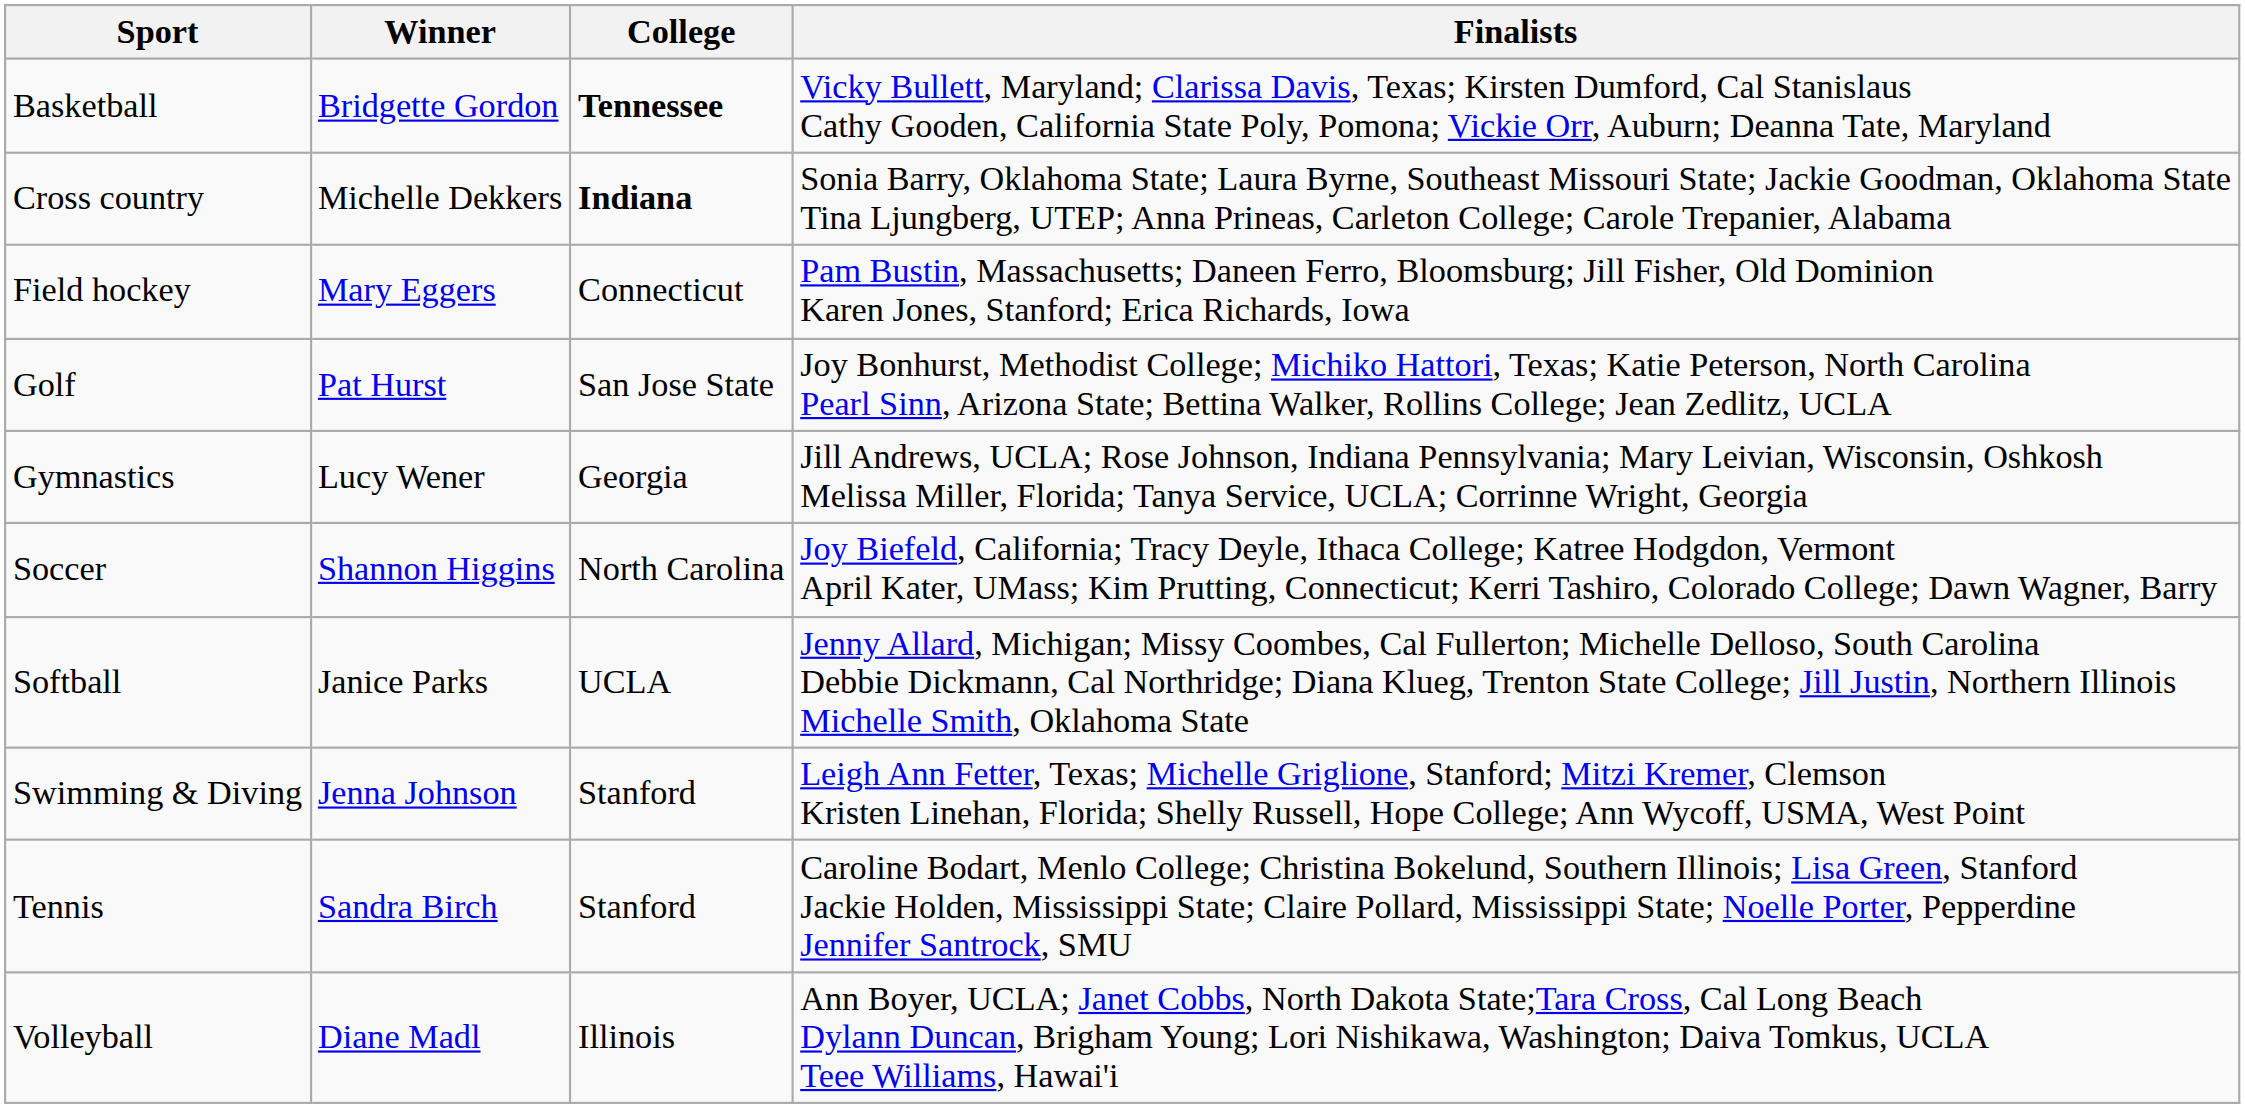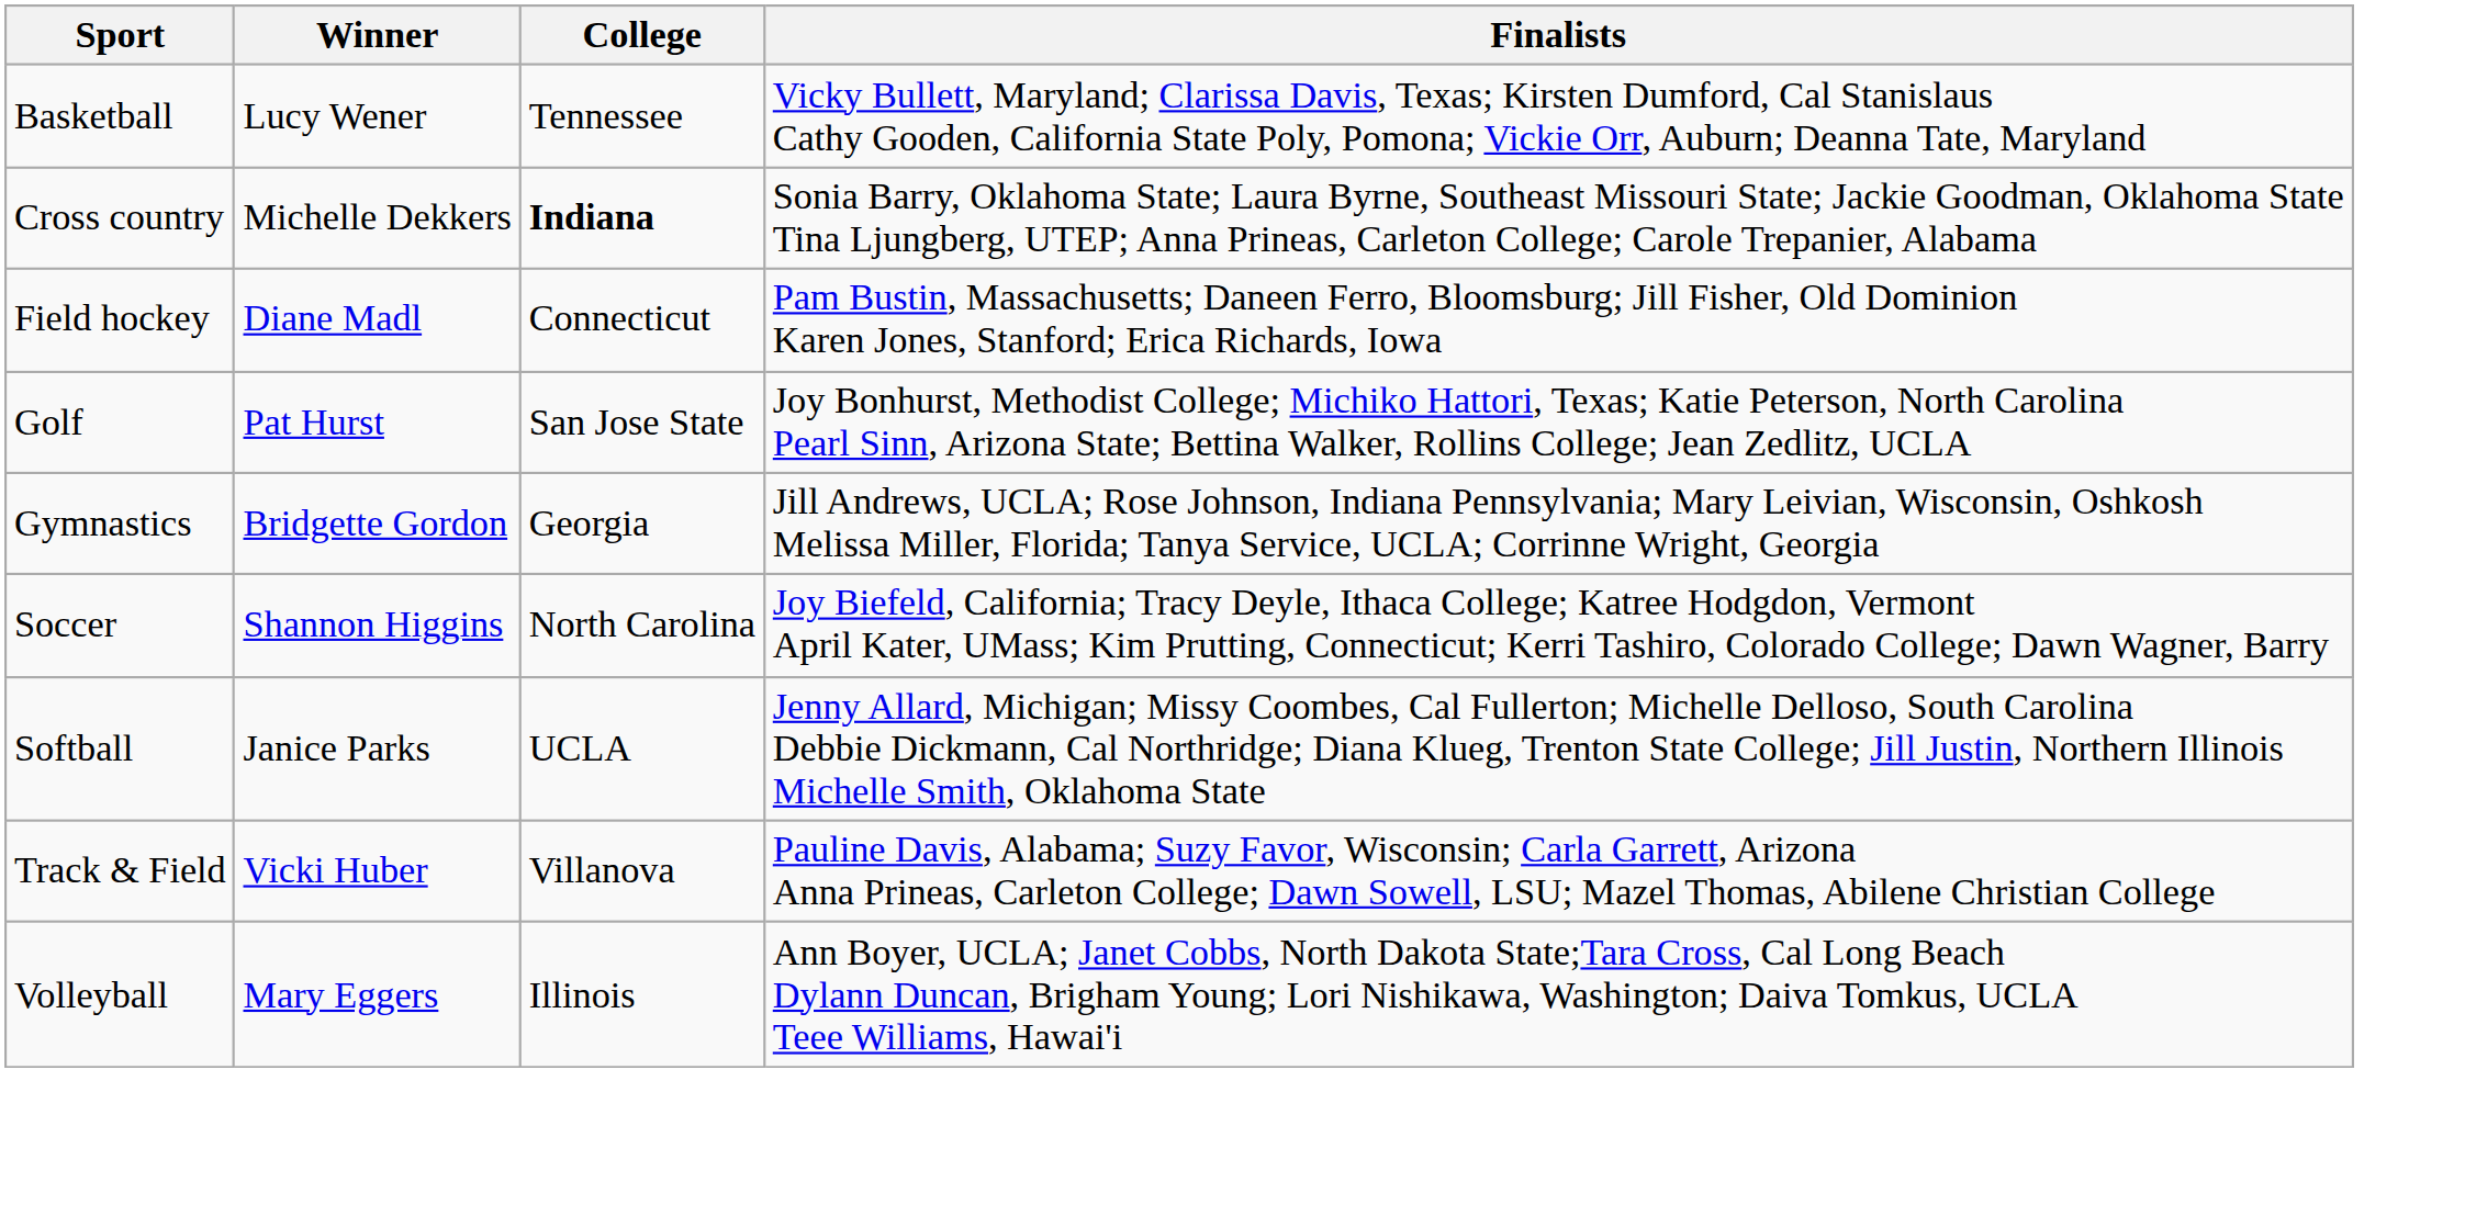 <table class="wikitable">
 <tr>
 <th>Sport</th>
 <th>Winner</th>
 <th>College</th>
 <th>Finalists</th>
 </tr>
 <tr>
 <td>Basketball</td>
-<td><a href='#'>Bridgette Gordon</a></td>
-<td><strong>Tennessee</strong></td>
+<td>Lucy Wener</td>
+<td>Tennessee</td>
 <td><a href='#'>Vicky Bullett</a>, Maryland; <a href='#'>Clarissa Davis</a>, Texas; Kirsten Dumford, Cal Stanislaus<br>Cathy Gooden, California State Poly, Pomona; <a href='#'>Vickie Orr</a>, Auburn; Deanna Tate, Maryland</td>
 </tr>
 <tr>
 <td>Cross country</td>
 <td>Michelle Dekkers</td>
 <td><strong>Indiana</strong></td>
 <td>Sonia Barry, Oklahoma State; Laura Byrne, Southeast Missouri State; Jackie Goodman, Oklahoma State<br>Tina Ljungberg, UTEP; Anna Prineas, Carleton College; Carole Trepanier, Alabama</td>
 </tr>
 <tr>
 <td>Field hockey</td>
-<td><a href='#'>Mary Eggers</a></td>
+<td><a href='#'>Diane Madl</a></td>
 <td>Connecticut</td>
 <td><a href='#'>Pam Bustin</a>, Massachusetts; Daneen Ferro, Bloomsburg; Jill Fisher, Old Dominion<br>Karen Jones, Stanford; Erica Richards, Iowa</td>
 </tr>
 <tr>
 <td>Golf</td>
 <td><a href='#'>Pat Hurst</a></td>
 <td>San Jose State</td>
 <td>Joy Bonhurst, Methodist College; <a href='#'>Michiko Hattori</a>, Texas; Katie Peterson, North Carolina<br><a href='#'>Pearl Sinn</a>, Arizona State; Bettina Walker, Rollins College; Jean Zedlitz, UCLA</td>
 </tr>
 <tr>
 <td>Gymnastics</td>
-<td>Lucy Wener</td>
+<td><a href='#'>Bridgette Gordon</a></td>
 <td>Georgia</td>
 <td>Jill Andrews, UCLA; Rose Johnson, Indiana Pennsylvania; Mary Leivian, Wisconsin, Oshkosh<br>Melissa Miller, Florida; Tanya Service, UCLA; Corrinne Wright, Georgia</td>
 </tr>
 <tr>
 <td>Soccer</td>
 <td><a href='#'>Shannon Higgins</a></td>
 <td>North Carolina</td>
 <td><a href='#'>Joy Biefeld</a>, California; Tracy Deyle, Ithaca College; Katree Hodgdon, Vermont<br>April Kater, UMass; Kim Prutting, Connecticut; Kerri Tashiro, Colorado College; Dawn Wagner, Barry</td>
 </tr>
 <tr>
 <td>Softball</td>
 <td>Janice Parks</td>
 <td>UCLA</td>
 <td><a href='#'>Jenny Allard</a>, Michigan; Missy Coombes, Cal Fullerton; Michelle Delloso, South Carolina<br>Debbie Dickmann, Cal Northridge; Diana Klueg, Trenton State College; <a href='#'>Jill Justin</a>, Northern Illinois<br><a href='#'>Michelle Smith</a>, Oklahoma State</td>
 </tr>
 <tr>
-<td>Swimming & Diving</td>
-<td><a href='#'>Jenna Johnson</a></td>
-<td>Stanford</td>
-<td><a href='#'>Leigh Ann Fetter</a>, Texas; <a href='#'>Michelle Griglione</a>, Stanford; <a href='#'>Mitzi Kremer</a>, Clemson<br>Kristen Linehan, Florida; Shelly Russell, Hope College; Ann Wycoff, USMA, West Point</td>
-</tr>
-<tr>
-<td>Tennis</td>
-<td><a href='#'>Sandra Birch</a></td>
-<td>Stanford</td>
-<td>Caroline Bodart, Menlo College; Christina Bokelund, Southern Illinois; <a href='#'>Lisa Green</a>, Stanford<br>Jackie Holden, Mississippi State; Claire Pollard, Mississippi State; <a href='#'>Noelle Porter</a>, Pepperdine<br><a href='#'>Jennifer Santrock</a>, SMU</td>
+<td>Track & Field</td>
+<td><a href='#'>Vicki Huber</a></td>
+<td>Villanova</td>
+<td><a href='#'>Pauline Davis</a>, Alabama; <a href='#'>Suzy Favor</a>, Wisconsin; <a href='#'>Carla Garrett</a>, Arizona<br>Anna Prineas, Carleton College; <a href='#'>Dawn Sowell</a>, LSU; Mazel Thomas, Abilene Christian College</td>
 </tr>
 <tr>
 <td>Volleyball</td>
-<td><a href='#'>Diane Madl</a></td>
+<td><a href='#'>Mary Eggers</a></td>
 <td>Illinois</td>
 <td>Ann Boyer, UCLA; <a href='#'>Janet Cobbs</a>, North Dakota State;<a href='#'>Tara Cross</a>, Cal Long Beach<br><a href='#'>Dylann Duncan</a>, Brigham Young; Lori Nishikawa, Washington; Daiva Tomkus, UCLA<br><a href='#'>Teee Williams</a>, Hawai'i</td>
 </tr>
 </table>
